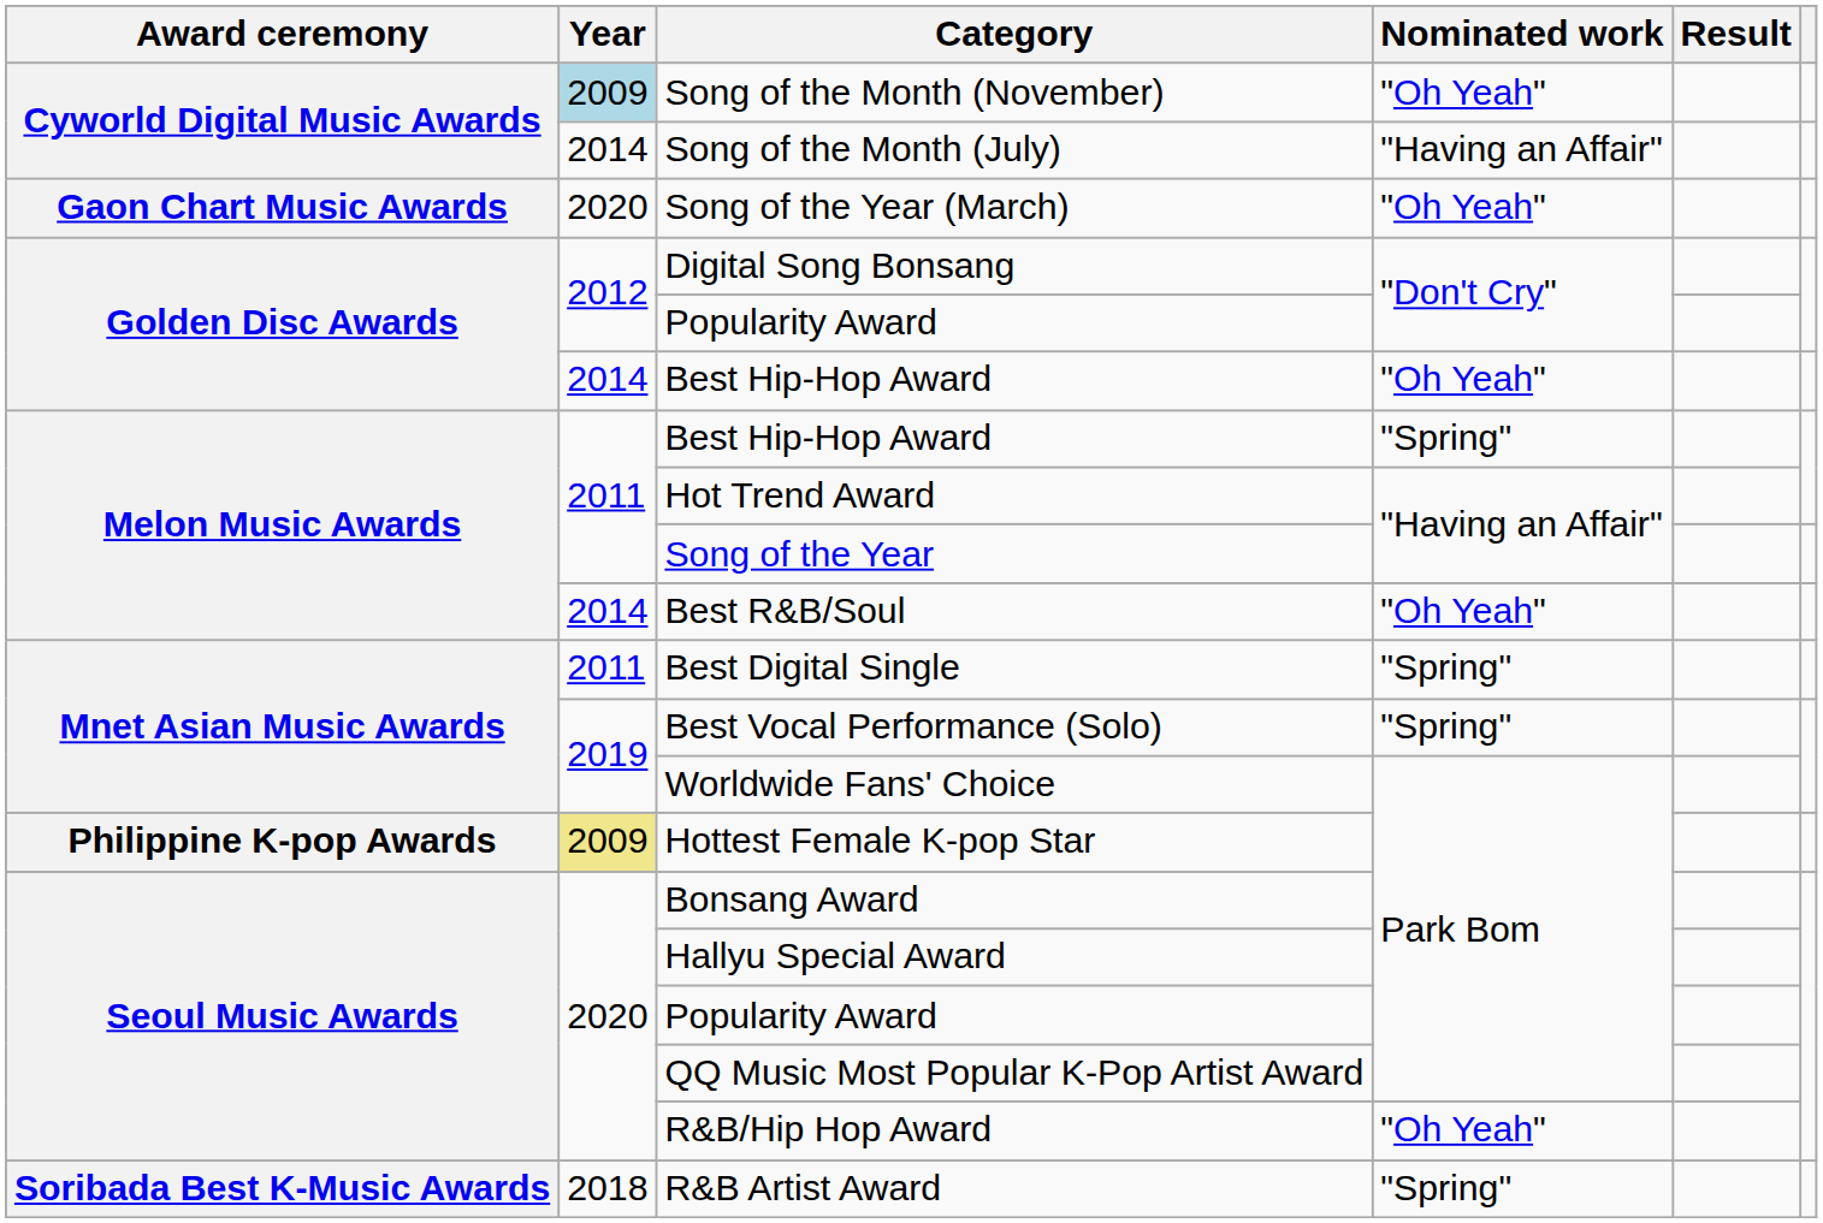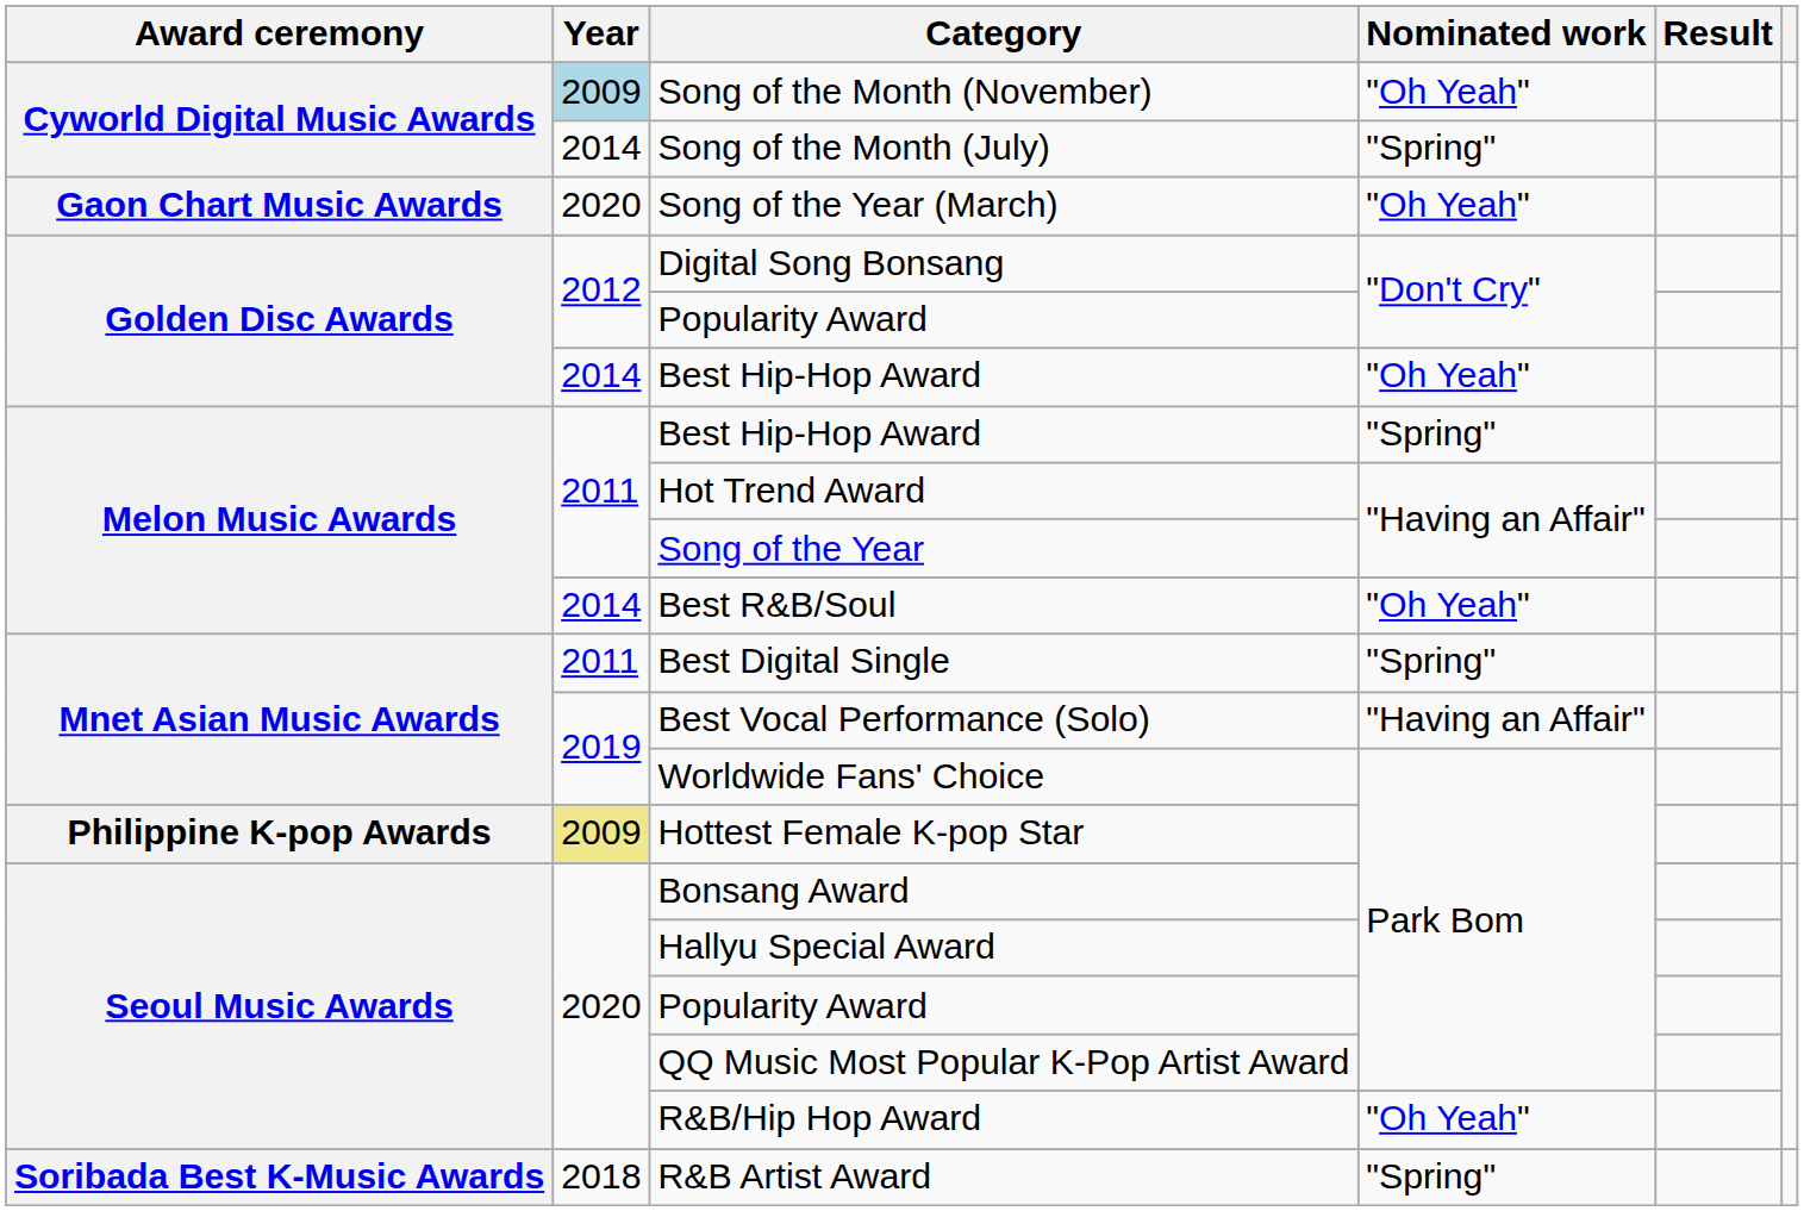 <table class="wikitable plainrowheaders sortable">
 <tr>
 <th scope="col">Award ceremony</th>
 <th scope="col">Year</th>
 <th scope="col">Category</th>
 <th>Nominated work</th>
 <th scope="col">Result</th>
 <th scope="col" class="unsortable"></th>
 </tr>
 <tr>
 <th scope="row" rowspan="2"><a href='#'>Cyworld Digital Music Awards</a></th>
 <td style="background: lightblue;">2009</td>
 <td>Song of the Month (November)</td>
 <td>"<a href='#'>Oh Yeah</a>" </td>
 <td></td>
 <td style="text-align:center"></td>
 </tr>
 <tr>
 <td>2014</td>
 <td>Song of the Month (July)</td>
-<td>"Having an Affair" </td>
+<td>"Spring"</td>
 <td></td>
 <td style="text-align:center"></td>
 </tr>
 <tr>
 <th scope="row"><a href='#'>Gaon Chart Music Awards</a></th>
 <td>2020</td>
 <td>Song of the Year (March)</td>
 <td>"<a href='#'>Oh Yeah</a>" </td>
 <td></td>
 <td style="text-align:center"></td>
 </tr>
 <tr>
 <th scope="row" rowspan="3"><a href='#'>Golden Disc Awards</a></th>
 <td rowspan="2"><a href='#'>2012</a></td>
 <td>Digital Song Bonsang</td>
 <td rowspan="2">"<a href='#'>Don't Cry</a>"</td>
 <td></td>
 <td rowspan="2" style="text-align:center"></td>
 </tr>
 <tr>
 <td>Popularity Award</td>
 <td></td>
 </tr>
 <tr>
 <td><a href='#'>2014</a></td>
 <td>Best Hip-Hop Award</td>
 <td>"<a href='#'>Oh Yeah</a>" </td>
 <td></td>
 <td></td>
 </tr>
 <tr>
 <th scope="row" rowspan="4"><a href='#'>Melon Music Awards</a></th>
 <td rowspan="3"><a href='#'>2011</a></td>
 <td>Best Hip-Hop Award</td>
 <td>"Spring"</td>
 <td></td>
 <td rowspan="2" style="text-align:center"></td>
 </tr>
 <tr>
 <td>Hot Trend Award</td>
 <td rowspan="2">"Having an Affair" </td>
 <td></td>
 </tr>
 <tr>
 <td><a href='#'>Song of the Year</a></td>
 <td></td>
 <td></td>
 </tr>
 <tr>
 <td><a href='#'>2014</a></td>
 <td>Best R&B/Soul</td>
 <td>"<a href='#'>Oh Yeah</a>" </td>
 <td></td>
 <td style="text-align:center"></td>
 </tr>
 <tr>
 <th scope="row" rowspan="3"><a href='#'>Mnet Asian Music Awards</a></th>
 <td><a href='#'>2011</a></td>
 <td>Best Digital Single</td>
 <td>"Spring"</td>
 <td></td>
 <td style="text-align:center"></td>
 </tr>
 <tr>
 <td rowspan="2"><a href='#'>2019</a></td>
 <td>Best Vocal Performance (Solo)</td>
-<td>"Spring"</td>
+<td>"Having an Affair" </td>
 <td></td>
 <td rowspan="2" style="text-align:center"></td>
 </tr>
 <tr>
 <td>Worldwide Fans' Choice</td>
 <td rowspan="6">Park Bom</td>
 <td></td>
 </tr>
 <tr>
 <th scope="row">Philippine K-pop Awards</th>
 <td style="background: khaki;">2009</td>
 <td>Hottest Female K-pop Star</td>
 <td></td>
 <td style="text-align:center"></td>
 </tr>
 <tr>
 <th scope="row" rowspan="5"><a href='#'>Seoul Music Awards</a></th>
 <td rowspan="5">2020</td>
 <td>Bonsang Award</td>
 <td></td>
 <td rowspan="5" style="text-align:center"></td>
 </tr>
 <tr>
 <td>Hallyu Special Award</td>
 <td></td>
 </tr>
 <tr>
 <td>Popularity Award</td>
 <td></td>
 </tr>
 <tr>
 <td>QQ Music Most Popular K-Pop Artist Award</td>
 <td></td>
 </tr>
 <tr>
 <td>R&B/Hip Hop Award</td>
 <td>"<a href='#'>Oh Yeah</a>" </td>
 <td></td>
 </tr>
 <tr>
 <th scope="row"><a href='#'>Soribada Best K-Music Awards</a></th>
 <td>2018</td>
 <td>R&B Artist Award</td>
 <td>"Spring"</td>
 <td></td>
 <td style="text-align:center"></td>
 </tr>
 </table>
